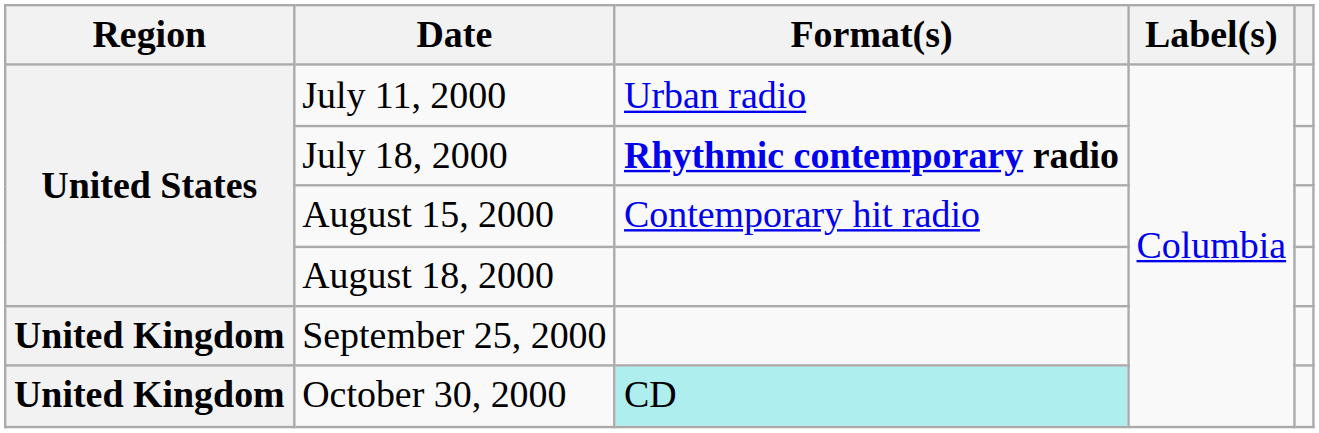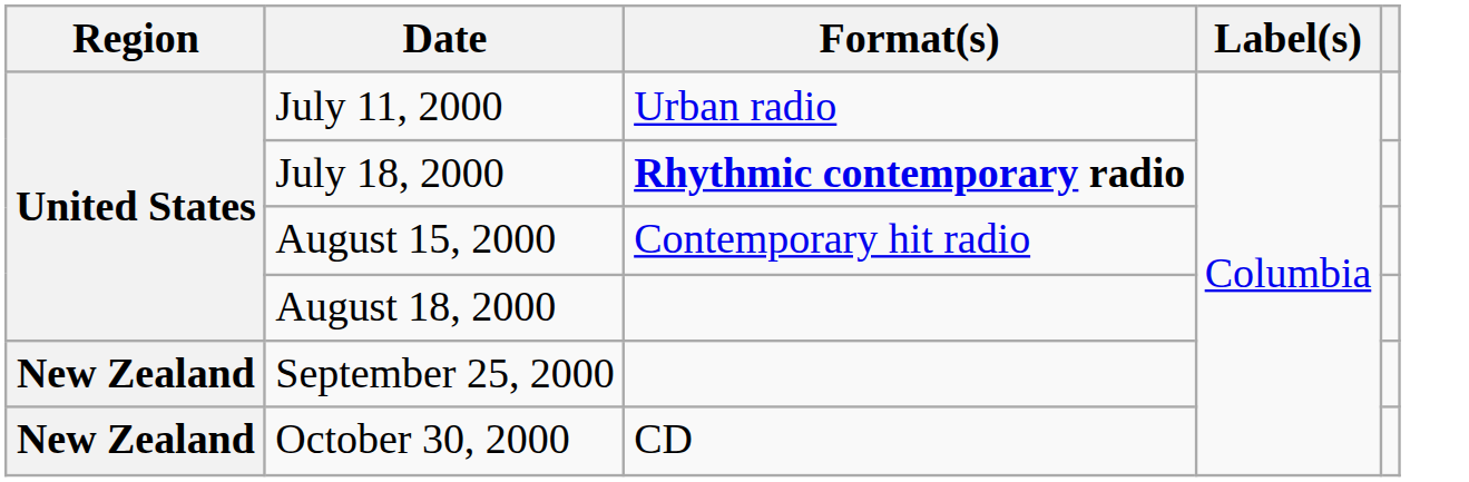 <table class="wikitable plainrowheaders">
 <tr>
 <th scope="col">Region</th>
 <th scope="col">Date</th>
 <th scope="col">Format(s)</th>
 <th scope="col">Label(s)</th>
 <th scope="col"></th>
 </tr>
 <tr>
 <th scope="row" rowspan="4">United States</th>
 <td>July 11, 2000</td>
 <td><a href='#'>Urban radio</a></td>
 <td rowspan="6"><a href='#'>Columbia</a></td>
 <td align="center"></td>
 </tr>
 <tr>
 <td>July 18, 2000</td>
 <td><strong><a href='#'>Rhythmic contemporary</a> radio</strong></td>
 <td align="center"></td>
 </tr>
 <tr>
 <td>August 15, 2000</td>
 <td><a href='#'>Contemporary hit radio</a></td>
 <td align="center"></td>
 </tr>
 <tr>
 <td>August 18, 2000</td>
 <td></td>
 <td align="center"></td>
 </tr>
 <tr>
-<th scope="row">United Kingdom</th>
+<th scope="row">New Zealand</th>
 <td>September 25, 2000</td>
 <td></td>
 <td align="center"></td>
 </tr>
 <tr>
-<th scope="row">United Kingdom</th>
+<th scope="row">New Zealand</th>
 <td>October 30, 2000</td>
-<td style="background: paleturquoise;">CD</td>
+<td>CD</td>
 <td align="center"></td>
 </tr>
 </table>
